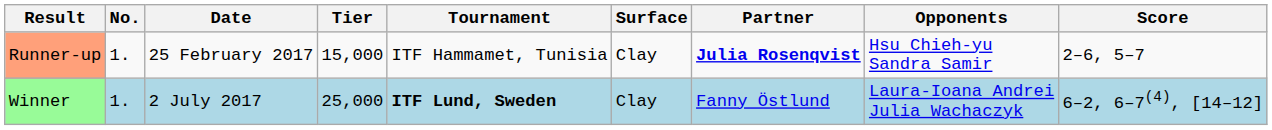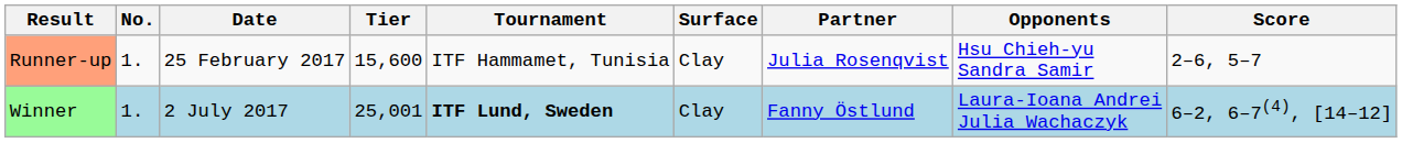 <table class="sortable wikitable" style=font-size:97%>
 <tr>
 <th>Result</th>
 <th>No.</th>
 <th>Date</th>
 <th>Tier</th>
 <th>Tournament</th>
 <th>Surface</th>
 <th>Partner</th>
 <th>Opponents</th>
 <th>Score</th>
 </tr>
 <tr>
 <td style="background:#ffa07a;">Runner-up</td>
 <td>1.</td>
 <td>25 February 2017</td>
-<td>15,000</td>
+<td>15,600</td>
 <td>ITF Hammamet, Tunisia</td>
 <td>Clay</td>
-<td><strong> <a href='#'>Julia Rosenqvist</a></strong></td>
+<td> <a href='#'>Julia Rosenqvist</a></td>
 <td> <a href='#'>Hsu Chieh-yu</a> <br>  <a href='#'>Sandra Samir</a></td>
 <td>2–6, 5–7</td>
 </tr>
 <tr style="background:lightblue;">
 <td style="background:#98fb98;">Winner</td>
 <td>1.</td>
 <td>2 July 2017</td>
-<td>25,000</td>
+<td>25,001</td>
 <td><strong>ITF Lund, Sweden</strong></td>
 <td>Clay</td>
 <td> <a href='#'>Fanny Östlund</a></td>
 <td> <a href='#'>Laura-Ioana Andrei</a> <br>  <a href='#'>Julia Wachaczyk</a></td>
 <td>6–2, 6–7<sup>(4)</sup>, [14–12]</td>
 </tr>
 </table>
